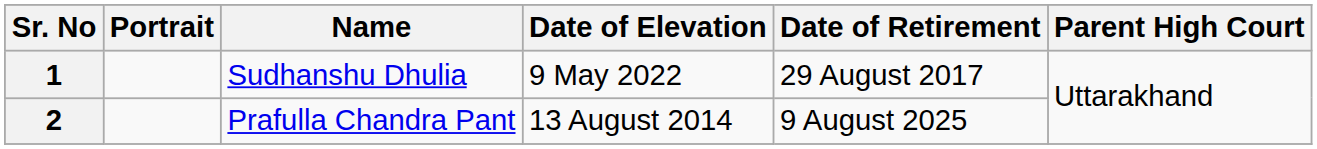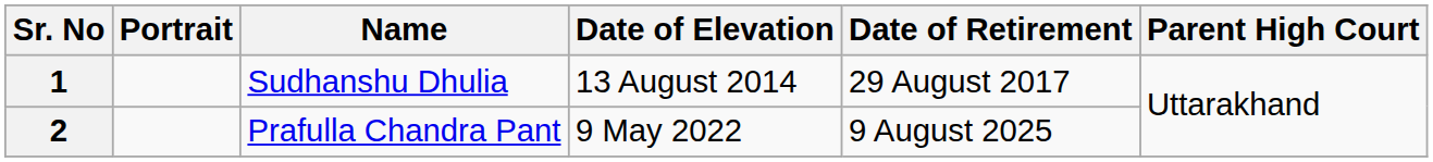 <table class="wikitable sortable">
 <tr>
 <th>Sr. No</th>
 <th>Portrait</th>
 <th>Name</th>
 <th>Date of Elevation</th>
 <th>Date of Retirement</th>
 <th>Parent High Court</th>
 </tr>
 <tr>
 <th>1</th>
 <td></td>
 <td><a href='#'>Sudhanshu Dhulia</a></td>
-<td>9 May 2022</td>
+<td>13 August 2014</td>
 <td>29 August 2017</td>
 <td rowspan="2">Uttarakhand</td>
 </tr>
 <tr>
 <th>2</th>
 <td></td>
 <td><a href='#'>Prafulla Chandra Pant</a></td>
-<td>13 August 2014</td>
+<td>9 May 2022</td>
 <td>9 August 2025</td>
 </tr>
 </table>
